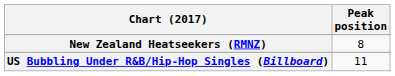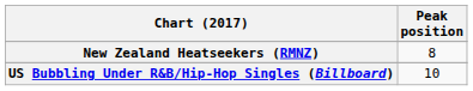 <table class="wikitable plainrowheaders sortable" style="text-align:center;">
 <tr>
 <th scope="col">Chart (2017)</th>
 <th scope="col">Peak<br>position</th>
 </tr>
 <tr>
 </tr>
 <tr>
 <th scope="row">New Zealand Heatseekers (<a href='#'>RMNZ</a>)</th>
 <td>8</td>
 </tr>
 <tr>
 </tr>
 <tr>
 <th scope="row">US <a href='#'>Bubbling Under R&B/Hip-Hop Singles</a> (<em><a href='#'>Billboard</a></em>)</th>
-<td>11</td>
+<td>10</td>
 </tr>
 </table>
